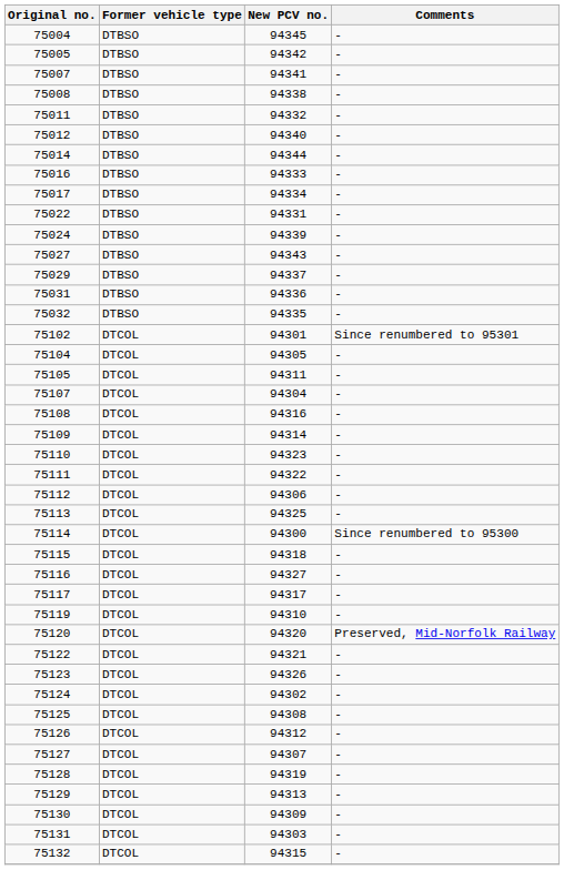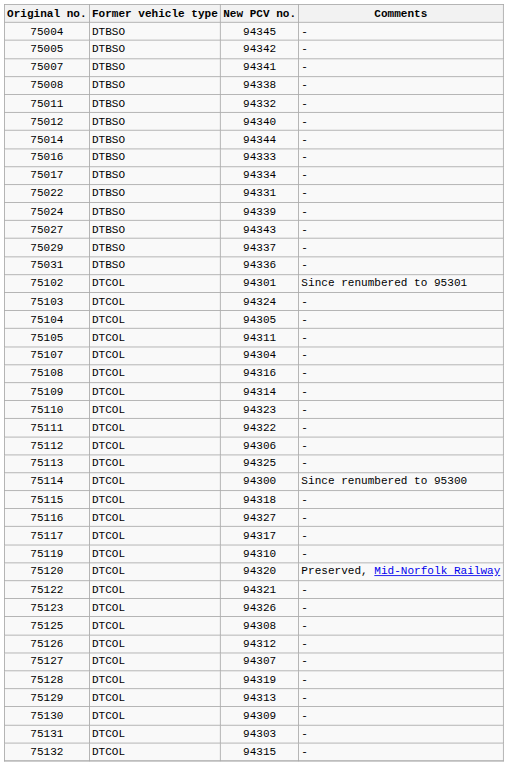 <table class="wikitable">
 <tr>
 <th>Original no.</th>
 <th>Former vehicle type</th>
 <th>New PCV no.</th>
 <th>Comments</th>
 </tr>
 <tr>
 <td align=center>75004</td>
 <td>DTBSO</td>
 <td align=center>94345</td>
 <td>-</td>
 </tr>
 <tr>
 <td align=center>75005</td>
 <td>DTBSO</td>
 <td align=center>94342</td>
 <td>-</td>
 </tr>
 <tr>
 <td align=center>75007</td>
 <td>DTBSO</td>
 <td align=center>94341</td>
 <td>-</td>
 </tr>
 <tr>
 <td align=center>75008</td>
 <td>DTBSO</td>
 <td align=center>94338</td>
 <td>-</td>
 </tr>
 <tr>
 <td align=center>75011</td>
 <td>DTBSO</td>
 <td align=center>94332</td>
 <td>-</td>
 </tr>
 <tr>
 <td align=center>75012</td>
 <td>DTBSO</td>
 <td align=center>94340</td>
 <td>-</td>
 </tr>
 <tr>
 <td align=center>75014</td>
 <td>DTBSO</td>
 <td align=center>94344</td>
 <td>-</td>
 </tr>
 <tr>
 <td align=center>75016</td>
 <td>DTBSO</td>
 <td align=center>94333</td>
 <td>-</td>
 </tr>
 <tr>
 <td align=center>75017</td>
 <td>DTBSO</td>
 <td align=center>94334</td>
 <td>-</td>
 </tr>
 <tr>
 <td align=center>75022</td>
 <td>DTBSO</td>
 <td align=center>94331</td>
 <td>-</td>
 </tr>
 <tr>
 <td align=center>75024</td>
 <td>DTBSO</td>
 <td align=center>94339</td>
 <td>-</td>
 </tr>
 <tr>
 <td align=center>75027</td>
 <td>DTBSO</td>
 <td align=center>94343</td>
 <td>-</td>
 </tr>
 <tr>
 <td align=center>75029</td>
 <td>DTBSO</td>
 <td align=center>94337</td>
 <td>-</td>
 </tr>
 <tr>
 <td align=center>75031</td>
 <td>DTBSO</td>
 <td align=center>94336</td>
 <td>-</td>
 </tr>
 <tr>
-<td align=center>75032</td>
-<td>DTBSO</td>
-<td align=center>94335</td>
-<td>-</td>
-</tr>
-<tr>
 <td align=center>75102</td>
 <td>DTCOL</td>
 <td align=center>94301</td>
 <td>Since renumbered to 95301</td>
+</tr>
+<tr>
+<td align=center>75103</td>
+<td>DTCOL</td>
+<td align=center>94324</td>
+<td>-</td>
 </tr>
 <tr>
 <td align=center>75104</td>
 <td>DTCOL</td>
 <td align=center>94305</td>
 <td>-</td>
 </tr>
 <tr>
 <td align=center>75105</td>
 <td>DTCOL</td>
 <td align=center>94311</td>
 <td>-</td>
 </tr>
 <tr>
 <td align=center>75107</td>
 <td>DTCOL</td>
 <td align=center>94304</td>
 <td>-</td>
 </tr>
 <tr>
 <td align=center>75108</td>
 <td>DTCOL</td>
 <td align=center>94316</td>
 <td>-</td>
 </tr>
 <tr>
 <td align=center>75109</td>
 <td>DTCOL</td>
 <td align=center>94314</td>
 <td>-</td>
 </tr>
 <tr>
 <td align=center>75110</td>
 <td>DTCOL</td>
 <td align=center>94323</td>
 <td>-</td>
 </tr>
 <tr>
 <td align=center>75111</td>
 <td>DTCOL</td>
 <td align=center>94322</td>
 <td>-</td>
 </tr>
 <tr>
 <td align=center>75112</td>
 <td>DTCOL</td>
 <td align=center>94306</td>
 <td>-</td>
 </tr>
 <tr>
 <td align=center>75113</td>
 <td>DTCOL</td>
 <td align=center>94325</td>
 <td>-</td>
 </tr>
 <tr>
 <td align=center>75114</td>
 <td>DTCOL</td>
 <td align=center>94300</td>
 <td>Since renumbered to 95300</td>
 </tr>
 <tr>
 <td align=center>75115</td>
 <td>DTCOL</td>
 <td align=center>94318</td>
 <td>-</td>
 </tr>
 <tr>
 <td align=center>75116</td>
 <td>DTCOL</td>
 <td align=center>94327</td>
 <td>-</td>
 </tr>
 <tr>
 <td align=center>75117</td>
 <td>DTCOL</td>
 <td align=center>94317</td>
 <td>-</td>
 </tr>
 <tr>
 <td align=center>75119</td>
 <td>DTCOL</td>
 <td align=center>94310</td>
 <td>-</td>
 </tr>
 <tr>
 <td align=center>75120</td>
 <td>DTCOL</td>
 <td align=center>94320</td>
 <td>Preserved, <a href='#'>Mid-Norfolk Railway</a></td>
 </tr>
 <tr>
 <td align=center>75122</td>
 <td>DTCOL</td>
 <td align=center>94321</td>
 <td>-</td>
 </tr>
 <tr>
 <td align=center>75123</td>
 <td>DTCOL</td>
 <td align=center>94326</td>
 <td>-</td>
 </tr>
 <tr>
-<td align=center>75124</td>
-<td>DTCOL</td>
-<td align=center>94302</td>
-<td>-</td>
-</tr>
-<tr>
 <td align=center>75125</td>
 <td>DTCOL</td>
 <td align=center>94308</td>
 <td>-</td>
 </tr>
 <tr>
 <td align=center>75126</td>
 <td>DTCOL</td>
 <td align=center>94312</td>
 <td>-</td>
 </tr>
 <tr>
 <td align=center>75127</td>
 <td>DTCOL</td>
 <td align=center>94307</td>
 <td>-</td>
 </tr>
 <tr>
 <td align=center>75128</td>
 <td>DTCOL</td>
 <td align=center>94319</td>
 <td>-</td>
 </tr>
 <tr>
 <td align=center>75129</td>
 <td>DTCOL</td>
 <td align=center>94313</td>
 <td>-</td>
 </tr>
 <tr>
 <td align=center>75130</td>
 <td>DTCOL</td>
 <td align=center>94309</td>
 <td>-</td>
 </tr>
 <tr>
 <td align=center>75131</td>
 <td>DTCOL</td>
 <td align=center>94303</td>
 <td>-</td>
 </tr>
 <tr>
 <td align=center>75132</td>
 <td>DTCOL</td>
 <td align=center>94315</td>
 <td>-</td>
 </tr>
 <tr>
 </tr>
 </table>
